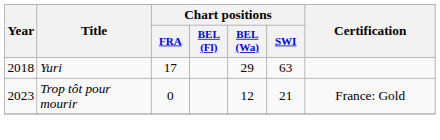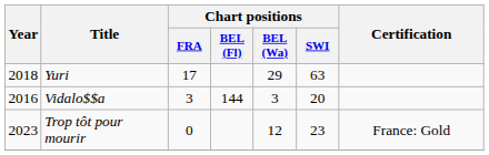 <table class="wikitable">
 <tr>
 <th rowspan="2">Year</th>
 <th style="width:130px;" rowspan="2">Title</th>
 <th colspan="4">Chart positions</th>
 <th style="width:150px;" rowspan="2">Certification</th>
 </tr>
 <tr>
 <th style="width:40px; font-size:smaller;"><a href='#'>FRA</a><br></th>
 <th style="width:40px; font-size:smaller;"><a href='#'>BEL<br>(Fl)</a><br></th>
 <th style="width:40px; font-size:smaller;"><a href='#'>BEL<br>(Wa)</a><br></th>
 <th style="width:40px; font-size:smaller;"><a href='#'>SWI</a></th>
 </tr>
 <tr>
 <td style="text-align:center;">2018</td>
 <td><em>Yuri</em></td>
 <td style="text-align:center;">17</td>
 <td style="text-align:center;"></td>
 <td style="text-align:center;">29</td>
 <td style="text-align:center;">63</td>
 <td style="text-align:center;"></td>
 </tr>
 <tr>
+<td style="text-align:center;">2016</td>
+<td><em>Vidalo$$a</em></td>
+<td style="text-align:center;">3</td>
+<td style="text-align:center;">144</td>
+<td style="text-align:center;">3</td>
+<td style="text-align:center;">20</td>
+<td style="text-align:center;"></td>
+</tr>
+<tr>
 <td style="text-align:center;">2023</td>
 <td><em>Trop tôt pour mourir</em></td>
 <td style="text-align:center;">0<br></td>
 <td style="text-align:center;"></td>
 <td style="text-align:center;">12</td>
-<td style="text-align:center;">21</td>
+<td style="text-align:center;">23</td>
 <td style="text-align:center;">France: Gold</td>
 </tr>
 <tr>
 </tr>
 </table>
